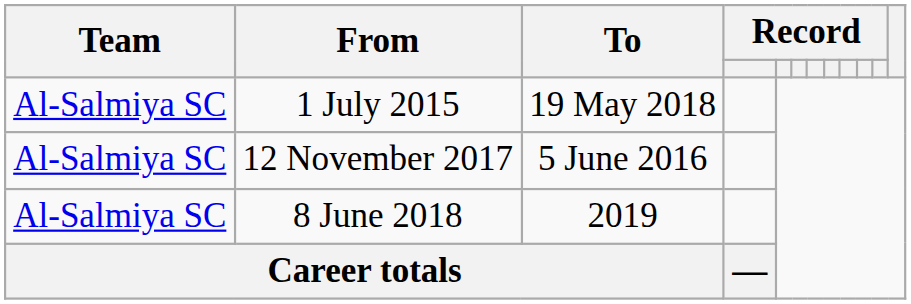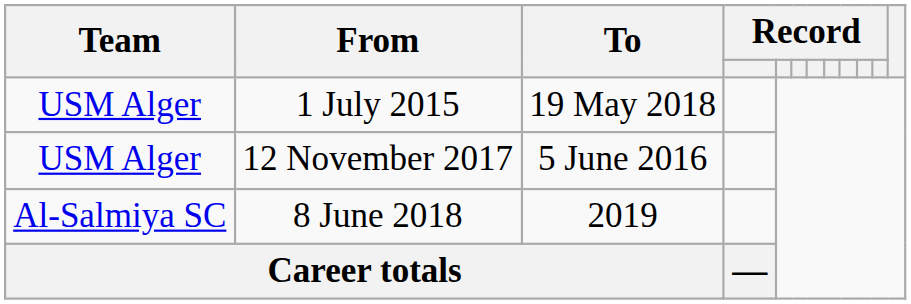 <table class="wikitable" style="text-align: center">
 <tr>
 <th rowspan="2">Team</th>
 <th rowspan="2">From</th>
 <th rowspan="2">To</th>
 <th colspan="8">Record</th>
 <th rowspan=2></th>
 </tr>
 <tr>
 <th></th>
 <th></th>
 <th></th>
 <th></th>
 <th></th>
 <th></th>
 <th></th>
 <th></th>
 </tr>
 <tr>
-<td><a href='#'>Al-Salmiya SC</a></td>
+<td><a href='#'>USM Alger</a></td>
 <td>1 July 2015</td>
 <td>19 May 2018<br></td>
 <td></td>
 </tr>
 <tr>
-<td><a href='#'>Al-Salmiya SC</a></td>
+<td><a href='#'>USM Alger</a></td>
 <td>12 November 2017</td>
 <td>5 June 2016<br></td>
 <td></td>
 </tr>
 <tr>
 <td><a href='#'>Al-Salmiya SC</a></td>
 <td>8 June 2018</td>
 <td>2019<br></td>
 <td></td>
 </tr>
 <tr>
 <th colspan=3>Career totals<br></th>
 <th>—</th>
 </tr>
 </table>
